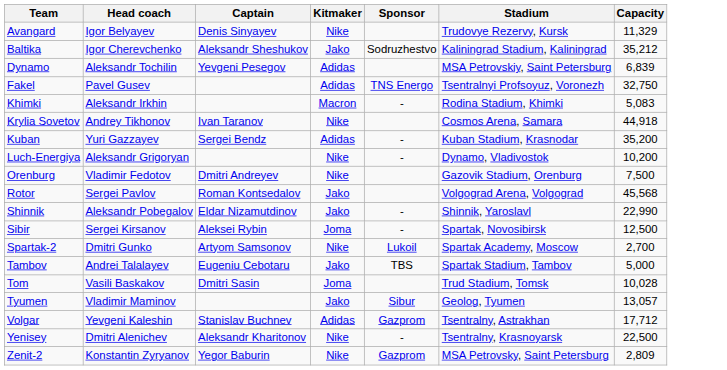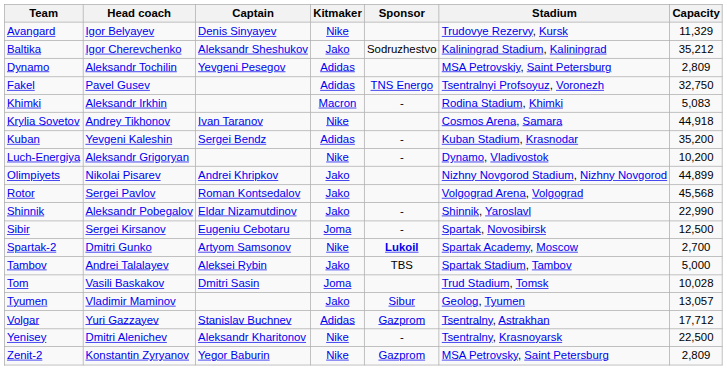 <table class="wikitable sortable" style="text-align:center">
 <tr>
 <th>Team</th>
 <th>Head coach</th>
 <th>Captain</th>
 <th>Kitmaker</th>
 <th>Sponsor</th>
 <th>Stadium</th>
 <th>Capacity</th>
 </tr>
 <tr>
 <td align=left><a href='#'>Avangard</a></td>
 <td align=left> <a href='#'>Igor Belyayev</a></td>
 <td align=left> <a href='#'>Denis Sinyayev</a></td>
 <td><a href='#'>Nike</a></td>
 <td></td>
 <td align=left><a href='#'>Trudovye Rezervy</a>, <a href='#'>Kursk</a></td>
 <td>11,329</td>
 </tr>
 <tr>
 <td align=left><a href='#'>Baltika</a></td>
 <td align=left> <a href='#'>Igor Cherevchenko</a></td>
 <td align=left> <a href='#'>Aleksandr Sheshukov</a></td>
 <td><a href='#'>Jako</a></td>
 <td>Sodruzhestvo</td>
 <td align=left><a href='#'>Kaliningrad Stadium</a>, <a href='#'>Kaliningrad</a></td>
 <td>35,212</td>
 </tr>
 <tr>
 <td align=left><a href='#'>Dynamo</a></td>
 <td align=left> <a href='#'>Aleksandr Tochilin</a></td>
 <td align=left> <a href='#'>Yevgeni Pesegov</a></td>
 <td><a href='#'>Adidas</a></td>
 <td></td>
 <td align=left><a href='#'>MSA Petrovskiy</a>, <a href='#'>Saint Petersburg</a></td>
-<td>6,839</td>
+<td>2,809</td>
 </tr>
 <tr>
 <td align=left><a href='#'>Fakel</a></td>
 <td align=left> <a href='#'>Pavel Gusev</a></td>
 <td align=left></td>
 <td><a href='#'>Adidas</a></td>
 <td><a href='#'>TNS Energo</a></td>
 <td align=left><a href='#'>Tsentralnyi Profsoyuz</a>, <a href='#'>Voronezh</a></td>
 <td>32,750</td>
 </tr>
 <tr>
 <td align=left><a href='#'>Khimki</a></td>
 <td align=left> <a href='#'>Aleksandr Irkhin</a></td>
 <td align=left></td>
 <td><a href='#'>Macron</a></td>
 <td>-</td>
 <td align=left><a href='#'>Rodina Stadium</a>, <a href='#'>Khimki</a></td>
 <td>5,083</td>
 </tr>
 <tr>
 <td align=left><a href='#'>Krylia Sovetov</a></td>
 <td align=left> <a href='#'>Andrey Tikhonov</a></td>
 <td align=left> <a href='#'>Ivan Taranov</a></td>
 <td><a href='#'>Nike</a></td>
 <td></td>
 <td align=left><a href='#'>Cosmos Arena</a>, <a href='#'>Samara</a></td>
 <td>44,918</td>
 </tr>
 <tr>
 <td align=left><a href='#'>Kuban</a></td>
-<td align=left> <a href='#'>Yuri Gazzayev</a></td>
+<td align=left> <a href='#'>Yevgeni Kaleshin</a></td>
 <td align=left> <a href='#'>Sergei Bendz</a></td>
 <td><a href='#'>Adidas</a></td>
 <td>-</td>
 <td align=left><a href='#'>Kuban Stadium</a>, <a href='#'>Krasnodar</a></td>
 <td>35,200</td>
 </tr>
 <tr>
 <td align=left><a href='#'>Luch-Energiya</a></td>
 <td align=left> <a href='#'>Aleksandr Grigoryan</a></td>
 <td align=left></td>
 <td><a href='#'>Nike</a></td>
 <td>-</td>
 <td align=left><a href='#'>Dynamo</a>, <a href='#'>Vladivostok</a></td>
 <td>10,200</td>
 </tr>
 <tr>
-<td align=left><a href='#'>Orenburg</a></td>
-<td align=left> <a href='#'>Vladimir Fedotov</a></td>
-<td align=left> <a href='#'>Dmitri Andreyev</a></td>
-<td><a href='#'>Nike</a></td>
+<td align=left><a href='#'>Olimpiyets</a></td>
+<td align=left> <a href='#'>Nikolai Pisarev</a></td>
+<td align=left> <a href='#'>Andrei Khripkov</a></td>
+<td><a href='#'>Jako</a></td>
 <td></td>
-<td align=left><a href='#'>Gazovik Stadium</a>, <a href='#'>Orenburg</a></td>
-<td>7,500</td>
+<td align=left><a href='#'>Nizhny Novgorod Stadium</a>, <a href='#'>Nizhny Novgorod</a></td>
+<td>44,899</td>
 </tr>
 <tr>
 <td align=left><a href='#'>Rotor</a></td>
 <td align=left> <a href='#'>Sergei Pavlov</a></td>
 <td align=left> <a href='#'>Roman Kontsedalov</a></td>
 <td><a href='#'>Jako</a></td>
 <td></td>
 <td align=left><a href='#'>Volgograd Arena</a>, <a href='#'>Volgograd</a></td>
 <td>45,568</td>
 </tr>
 <tr>
 <td align=left><a href='#'>Shinnik</a></td>
 <td align=left> <a href='#'>Aleksandr Pobegalov</a></td>
 <td align=left> <a href='#'>Eldar Nizamutdinov</a></td>
 <td><a href='#'>Jako</a></td>
 <td>-</td>
 <td align=left><a href='#'>Shinnik</a>, <a href='#'>Yaroslavl</a></td>
 <td>22,990</td>
 </tr>
 <tr>
 <td align=left><a href='#'>Sibir</a></td>
 <td align=left> <a href='#'>Sergei Kirsanov</a></td>
-<td align=left> <a href='#'>Aleksei Rybin</a></td>
+<td align=left> <a href='#'>Eugeniu Cebotaru</a></td>
 <td><a href='#'>Joma</a></td>
 <td>-</td>
 <td align=left><a href='#'>Spartak</a>, <a href='#'>Novosibirsk</a></td>
 <td>12,500</td>
 </tr>
 <tr>
 <td align=left><a href='#'>Spartak-2</a></td>
 <td align=left> <a href='#'>Dmitri Gunko</a></td>
 <td align=left> <a href='#'>Artyom Samsonov</a></td>
 <td><a href='#'>Nike</a></td>
-<td><a href='#'>Lukoil</a></td>
+<td><strong><a href='#'>Lukoil</a></strong></td>
 <td align=left><a href='#'>Spartak Academy</a>, <a href='#'>Moscow</a></td>
 <td>2,700</td>
 </tr>
 <tr>
 <td align=left><a href='#'>Tambov</a></td>
 <td align=left> <a href='#'>Andrei Talalayev</a></td>
-<td align=left> <a href='#'>Eugeniu Cebotaru</a></td>
+<td align=left> <a href='#'>Aleksei Rybin</a></td>
 <td><a href='#'>Jako</a></td>
 <td>TBS</td>
 <td align=left><a href='#'>Spartak Stadium</a>, <a href='#'>Tambov</a></td>
 <td>5,000</td>
 </tr>
 <tr>
 <td align=left><a href='#'>Tom</a></td>
 <td align=left> <a href='#'>Vasili Baskakov</a></td>
 <td align=left> <a href='#'>Dmitri Sasin</a></td>
 <td><a href='#'>Joma</a></td>
 <td></td>
 <td align=left><a href='#'>Trud Stadium</a>, <a href='#'>Tomsk</a></td>
 <td>10,028</td>
 </tr>
 <tr>
 <td align=left><a href='#'>Tyumen</a></td>
 <td align=left> <a href='#'>Vladimir Maminov</a></td>
 <td align=left></td>
 <td><a href='#'>Jako</a></td>
 <td><a href='#'>Sibur</a></td>
 <td align=left><a href='#'>Geolog</a>, <a href='#'>Tyumen</a></td>
 <td>13,057</td>
 </tr>
 <tr>
 <td align=left><a href='#'>Volgar</a></td>
-<td align=left> <a href='#'>Yevgeni Kaleshin</a></td>
+<td align=left> <a href='#'>Yuri Gazzayev</a></td>
 <td align=left> <a href='#'>Stanislav Buchnev</a></td>
 <td><a href='#'>Adidas</a></td>
 <td><a href='#'>Gazprom</a></td>
 <td align=left><a href='#'>Tsentralny</a>, <a href='#'>Astrakhan</a></td>
 <td>17,712</td>
 </tr>
 <tr>
 <td align=left><a href='#'>Yenisey</a></td>
 <td align=left> <a href='#'>Dmitri Alenichev</a></td>
 <td align=left> <a href='#'>Aleksandr Kharitonov</a></td>
 <td><a href='#'>Nike</a></td>
 <td>-</td>
 <td align=left><a href='#'>Tsentralny</a>, <a href='#'>Krasnoyarsk</a></td>
 <td>22,500</td>
 </tr>
 <tr>
 <td align=left><a href='#'>Zenit-2</a></td>
 <td align=left> <a href='#'>Konstantin Zyryanov</a></td>
 <td align=left> <a href='#'>Yegor Baburin</a></td>
 <td><a href='#'>Nike</a></td>
 <td><a href='#'>Gazprom</a></td>
 <td align=left><a href='#'>MSA Petrovsky</a>, <a href='#'>Saint Petersburg</a></td>
 <td>2,809</td>
 </tr>
 </table>
